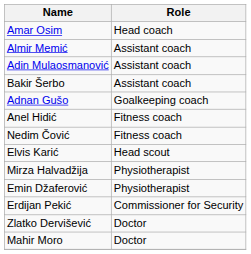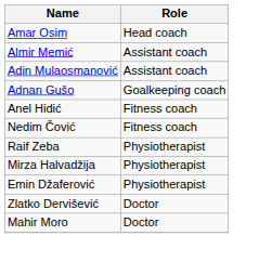 <table class="wikitable">
 <tr>
 <th>Name</th>
 <th>Role</th>
 </tr>
 <tr>
 <td> <a href='#'>Amar Osim</a></td>
 <td>Head coach</td>
 </tr>
 <tr>
 <td> <a href='#'>Almir Memić</a></td>
 <td>Assistant coach</td>
 </tr>
 <tr>
 <td> <a href='#'>Adin Mulaosmanović</a></td>
 <td>Assistant coach</td>
 </tr>
 <tr>
-<td> Bakir Šerbo</td>
-<td>Assistant coach</td>
-</tr>
-<tr>
 <td> <a href='#'>Adnan Gušo</a></td>
 <td>Goalkeeping coach</td>
 </tr>
 <tr>
 <td> Anel Hidić</td>
 <td>Fitness coach</td>
 </tr>
 <tr>
 <td> Nedim Čović</td>
 <td>Fitness coach</td>
 </tr>
 <tr>
-<td> Elvis Karić</td>
-<td>Head scout</td>
+<td> Raif Zeba</td>
+<td>Physiotherapist</td>
 </tr>
 <tr>
 <td> Mirza Halvadžija</td>
 <td>Physiotherapist</td>
 </tr>
 <tr>
 <td> Emin Džaferović</td>
 <td>Physiotherapist</td>
-</tr>
-<tr>
-<td> Erdijan Pekić</td>
-<td>Commissioner for Security</td>
 </tr>
 <tr>
 <td> Zlatko Dervišević</td>
 <td>Doctor</td>
 </tr>
 <tr>
 <td> Mahir Moro</td>
 <td>Doctor</td>
 </tr>
 <tr>
 </tr>
 </table>
